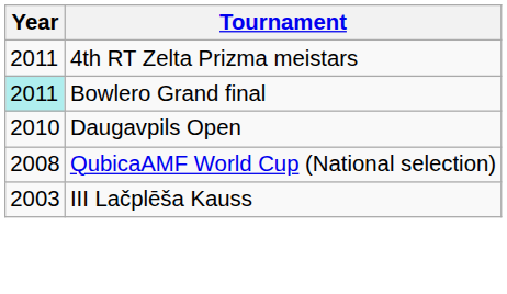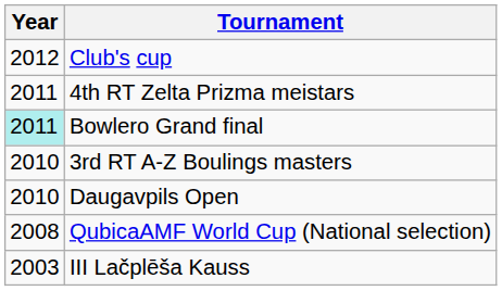 <table class="wikitable sortable">
 <tr>
 <th>Year</th>
 <th><a href='#'>Tournament</a></th>
+</tr>
+<tr>
+<td>2012</td>
+<td><a href='#'>Club's</a> <a href='#'>cup</a></td>
 </tr>
 <tr>
 <td>2011</td>
 <td>4th RT Zelta Prizma meistars</td>
 </tr>
 <tr>
 <td style="background: paleturquoise;">2011</td>
 <td>Bowlero Grand final</td>
+</tr>
+<tr>
+<td>2010</td>
+<td>3rd RT A-Z Boulings masters</td>
 </tr>
 <tr>
 <td>2010</td>
 <td>Daugavpils Open</td>
 </tr>
 <tr>
 <td>2008</td>
 <td><a href='#'>QubicaAMF World Cup</a> (National selection)</td>
 </tr>
 <tr>
 <td>2003</td>
 <td>III Lačplēša Kauss</td>
 </tr>
 </table>
